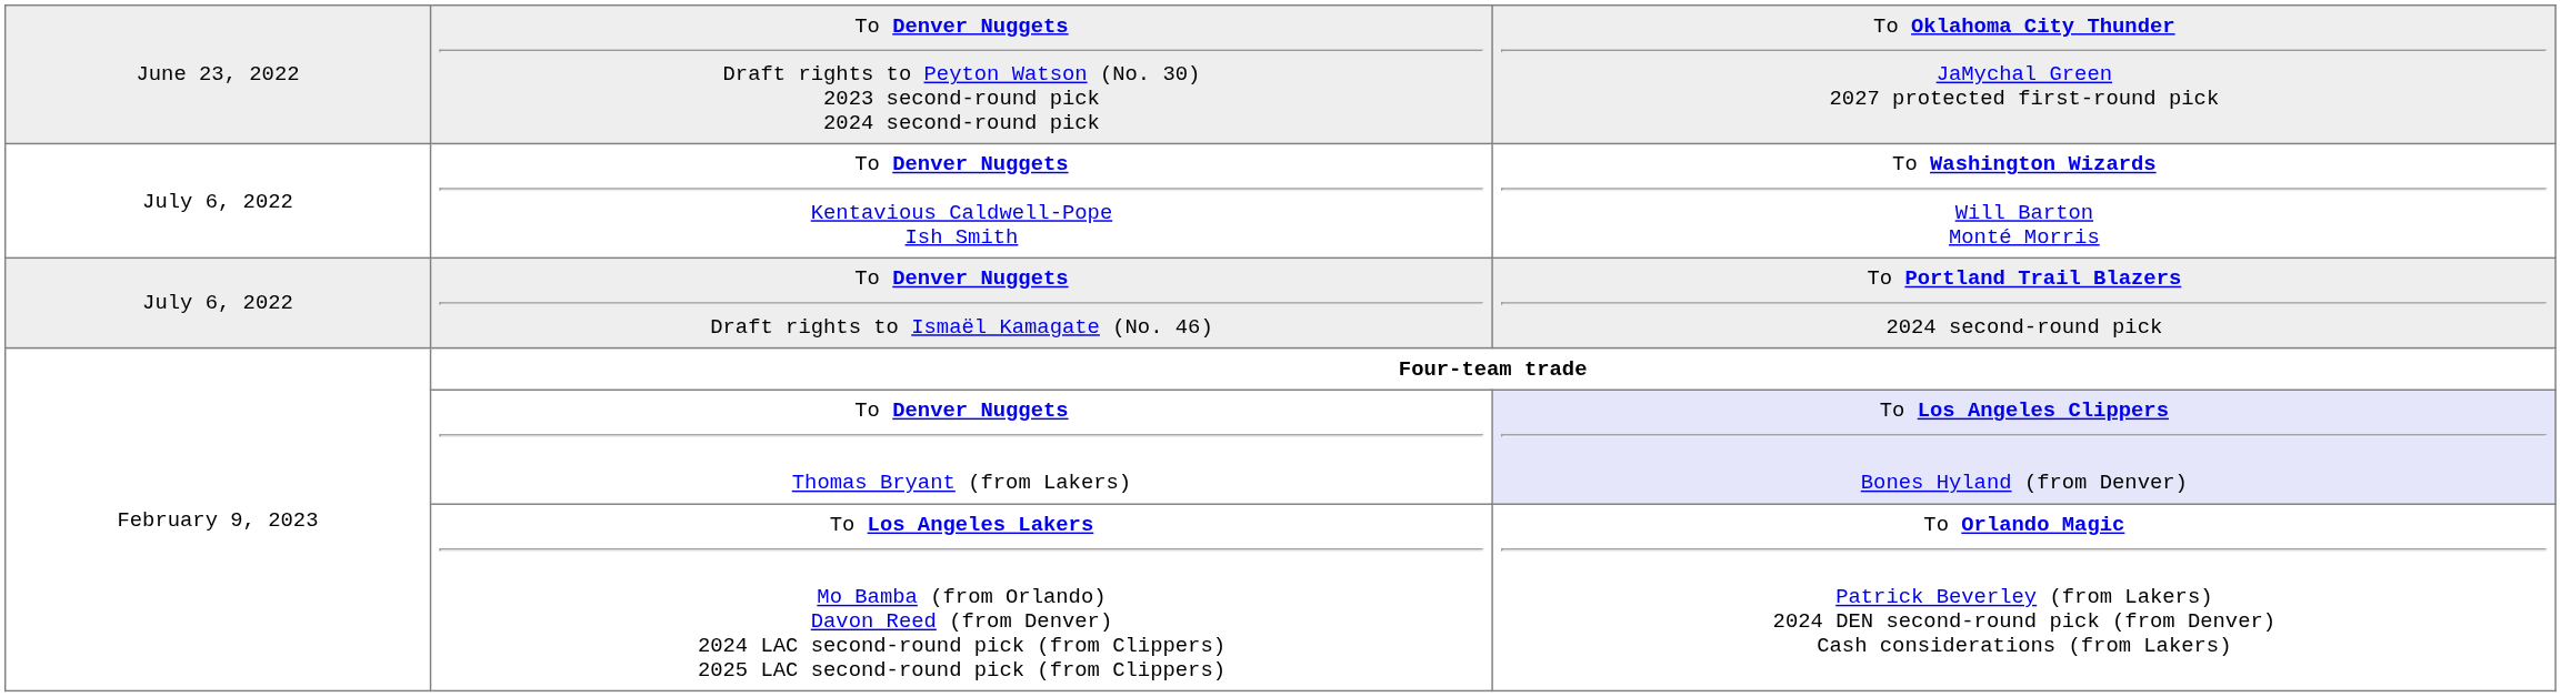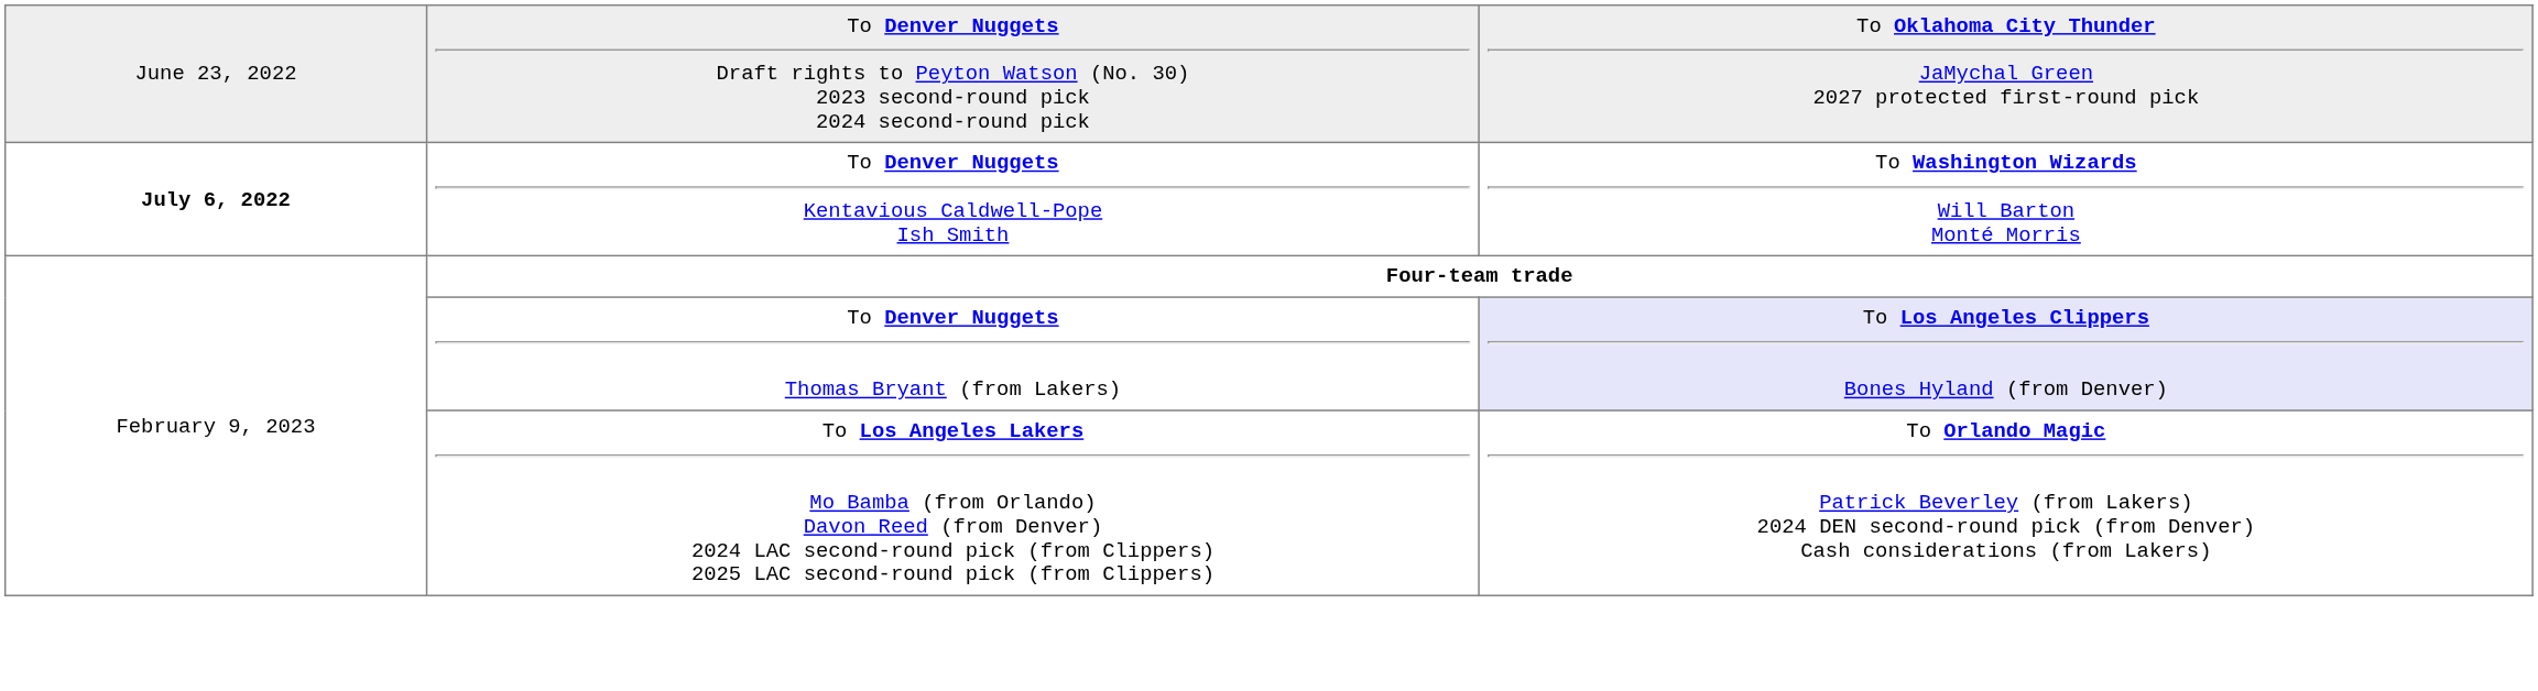 <table border="1" style="border-collapse:collapse; text-align:center; width:100%;"  cellpadding="5">
 <tr style="background:#eee;">
 <td style="width:12%">June 23, 2022</td>
 <td style="width:30%" valign="top">To <strong><a href='#'>Denver Nuggets</a></strong><hr>Draft rights to <a href='#'>Peyton Watson</a> (No. 30)<br>2023 second-round pick<br>2024 second-round pick</td>
 <td style="width:30%" valign="top">To <strong><a href='#'>Oklahoma City Thunder</a></strong><hr><a href='#'>JaMychal Green</a><br>2027 protected first-round pick</td>
 </tr>
 <tr>
-<td style="width:12%">July 6, 2022</td>
+<td style="width:12%"><strong>July 6, 2022</strong></td>
 <td style="width:30%" valign="top">To <strong><a href='#'>Denver Nuggets</a></strong><hr><a href='#'>Kentavious Caldwell-Pope</a><br><a href='#'>Ish Smith</a></td>
 <td style="width:30%" valign="top">To <strong><a href='#'>Washington Wizards</a></strong><hr><a href='#'>Will Barton</a><br><a href='#'>Monté Morris</a></td>
-</tr>
-<tr style="background:#eee;">
-<td style="width:12%">July 6, 2022</td>
-<td style="width:30%" valign="top">To <strong><a href='#'>Denver Nuggets</a></strong><hr>Draft rights to <a href='#'>Ismaël Kamagate</a> (No. 46)</td>
-<td style="width:30%" valign="top">To <strong><a href='#'>Portland Trail Blazers</a></strong><hr>2024 second-round pick</td>
 </tr>
 <tr>
 <td style="width:12%" rowspan="3">February 9, 2023</td>
 <td colspan="2"><strong>Four-team trade</strong></td>
 </tr>
 <tr>
 <td style="width:30%" valign="top">To <strong><a href='#'>Denver Nuggets</a></strong><hr><br><a href='#'>Thomas Bryant</a> (from Lakers)</td>
 <td style="background: lavender; width:30%" valign="top">To <strong><a href='#'>Los Angeles Clippers</a></strong><hr><br><a href='#'>Bones Hyland</a> (from Denver)</td>
 </tr>
 <tr>
 <td style="width:30%" valign="top">To <strong><a href='#'>Los Angeles Lakers</a></strong><hr><br><a href='#'>Mo Bamba</a> (from Orlando)<br><a href='#'>Davon Reed</a> (from Denver)<br>2024 LAC second-round pick (from Clippers)<br>2025 LAC second-round pick (from Clippers)</td>
 <td style="width:30%" valign="top">To <strong><a href='#'>Orlando Magic</a></strong><hr><br><a href='#'>Patrick Beverley</a> (from Lakers)<br>2024 DEN second-round pick (from Denver)<br>Cash considerations (from Lakers)</td>
 </tr>
 </table>
